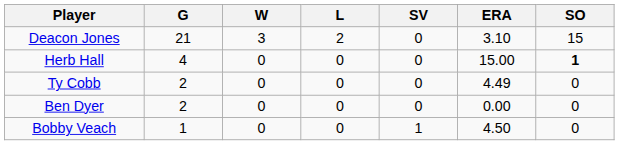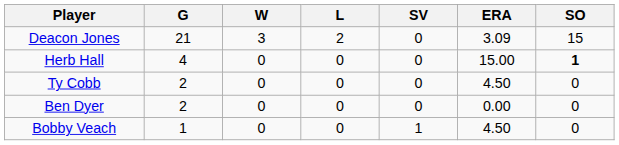 <table class="wikitable sortable">
 <tr>
 <th bgcolor="#DDDDFF" width="16%">Player</th>
 <th bgcolor="#DDDDFF" width="9%">G</th>
 <th bgcolor="#DDDDFF" width="9%">W</th>
 <th bgcolor="#DDDDFF" width="9%">L</th>
 <th bgcolor="#DDDDFF" width="9%">SV</th>
 <th bgcolor="#DDDDFF" width="9%">ERA</th>
 <th bgcolor="#DDDDFF" width="9%">SO</th>
 </tr>
 <tr align="center">
 <td><a href='#'>Deacon Jones</a></td>
 <td>21</td>
 <td>3</td>
 <td>2</td>
 <td>0</td>
-<td>3.10</td>
+<td>3.09</td>
 <td>15</td>
 </tr>
 <tr align=center>
 <td><a href='#'>Herb Hall</a></td>
 <td>4</td>
 <td>0</td>
 <td>0</td>
 <td>0</td>
 <td>15.00</td>
 <td><strong>1</strong></td>
 </tr>
 <tr align=center>
 <td><a href='#'>Ty Cobb</a></td>
 <td>2</td>
 <td>0</td>
 <td>0</td>
 <td>0</td>
-<td>4.49</td>
+<td>4.50</td>
 <td>0</td>
 </tr>
 <tr align=center>
 <td><a href='#'>Ben Dyer</a></td>
 <td>2</td>
 <td>0</td>
 <td>0</td>
 <td>0</td>
 <td>0.00</td>
 <td>0</td>
 </tr>
 <tr align=center>
 <td><a href='#'>Bobby Veach</a></td>
 <td>1</td>
 <td>0</td>
 <td>0</td>
 <td>1</td>
 <td>4.50</td>
 <td>0</td>
 </tr>
 </table>
